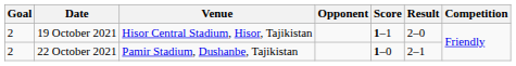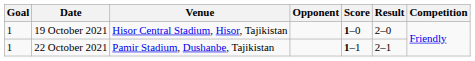 <table class="wikitable">
 <tr>
 <th>Goal</th>
 <th>Date</th>
 <th>Venue</th>
 <th>Opponent</th>
 <th>Score</th>
 <th>Result</th>
 <th>Competition</th>
 </tr>
 <tr>
-<td>2</td>
+<td>1</td>
 <td>19 October 2021</td>
 <td><a href='#'>Hisor Central Stadium</a>, <a href='#'>Hisor</a>, Tajikistan</td>
 <td></td>
-<td><strong>1</strong>–1</td>
+<td><strong>1</strong>–0</td>
 <td>2–0</td>
 <td rowspan=2><a href='#'>Friendly</a></td>
 </tr>
 <tr>
-<td>2</td>
+<td>1</td>
 <td>22 October 2021</td>
 <td><a href='#'>Pamir Stadium</a>, <a href='#'>Dushanbe</a>, Tajikistan</td>
 <td></td>
-<td><strong>1</strong>–0</td>
+<td><strong>1</strong>–1</td>
 <td>2–1</td>
 </tr>
 </table>
